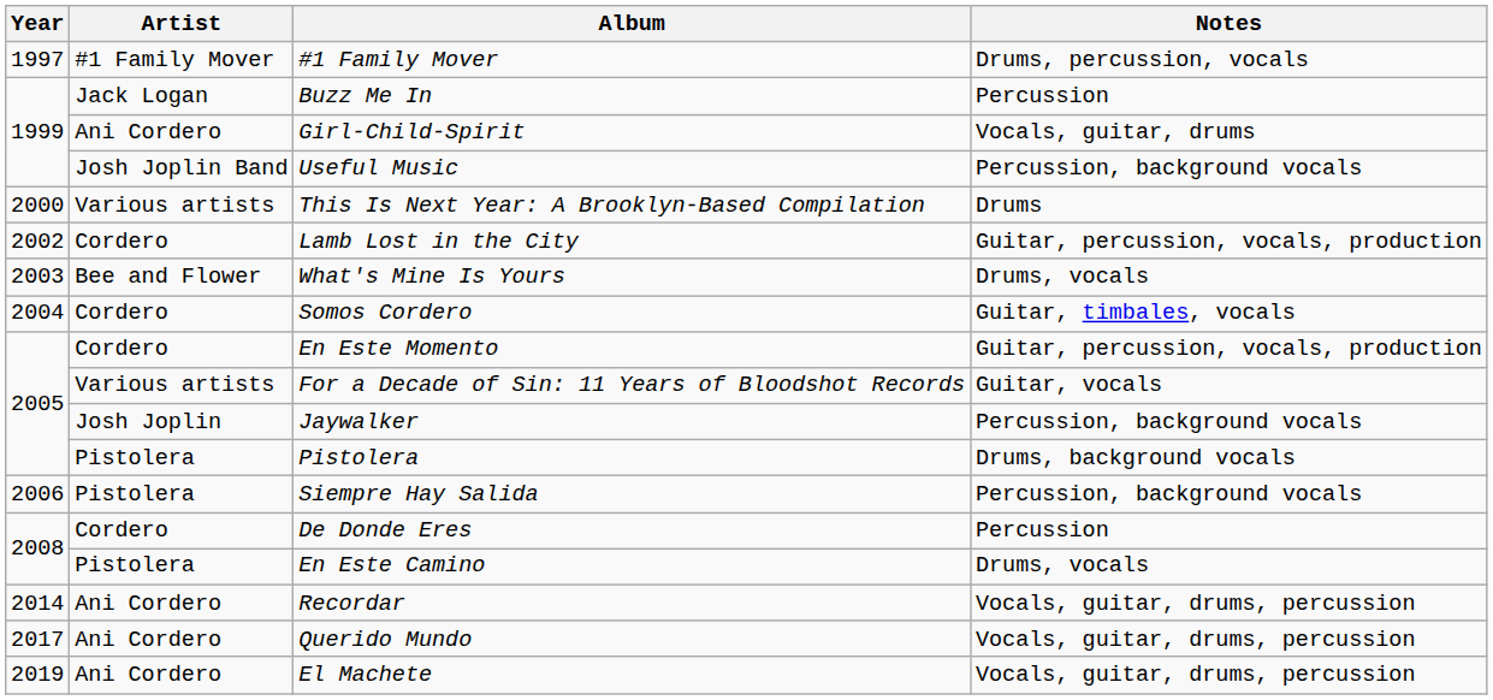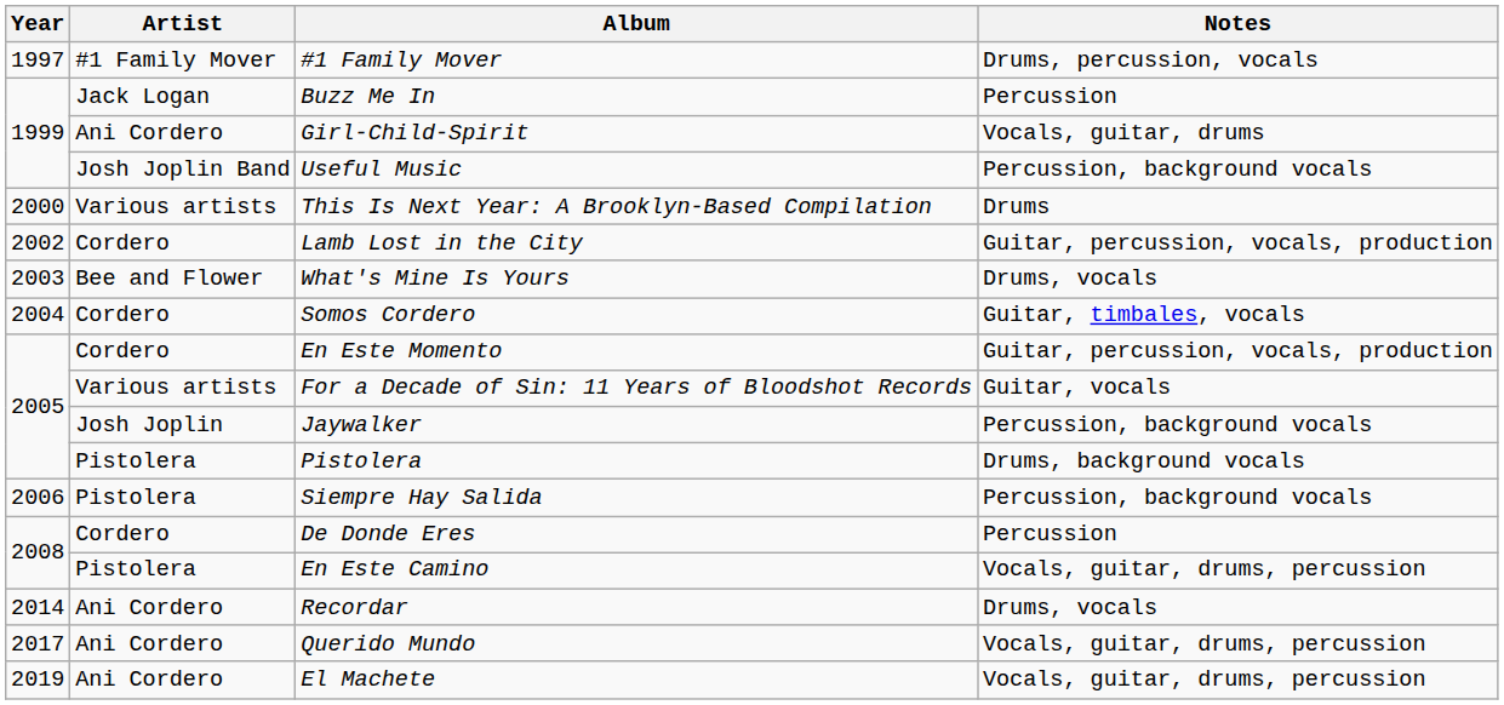 <table class="wikitable sortable">
 <tr>
 <th>Year</th>
 <th>Artist</th>
 <th>Album</th>
 <th class="unsortable">Notes</th>
 </tr>
 <tr>
 <td>1997</td>
 <td>#1 Family Mover</td>
 <td><em>#1 Family Mover</em></td>
 <td>Drums, percussion, vocals</td>
 </tr>
 <tr>
 <td rowspan=3>1999</td>
 <td>Jack Logan</td>
 <td><em>Buzz Me In</em></td>
 <td>Percussion</td>
 </tr>
 <tr>
 <td>Ani Cordero</td>
 <td><em>Girl-Child-Spirit</em></td>
 <td>Vocals, guitar, drums</td>
 </tr>
 <tr>
 <td>Josh Joplin Band</td>
 <td><em>Useful Music</em></td>
 <td>Percussion, background vocals</td>
 </tr>
 <tr>
 <td>2000</td>
 <td>Various artists</td>
 <td><em>This Is Next Year: A Brooklyn-Based Compilation</em></td>
 <td>Drums</td>
 </tr>
 <tr>
 <td>2002</td>
 <td>Cordero</td>
 <td><em>Lamb Lost in the City</em></td>
 <td>Guitar, percussion, vocals, production</td>
 </tr>
 <tr>
 <td>2003</td>
 <td>Bee and Flower</td>
 <td><em>What's Mine Is Yours</em></td>
 <td>Drums, vocals</td>
 </tr>
 <tr>
 <td>2004</td>
 <td>Cordero</td>
 <td><em>Somos Cordero</em></td>
 <td>Guitar, <a href='#'>timbales</a>, vocals</td>
 </tr>
 <tr>
 <td rowspan=4>2005</td>
 <td>Cordero</td>
 <td><em>En Este Momento</em></td>
 <td>Guitar, percussion, vocals, production</td>
 </tr>
 <tr>
 <td>Various artists</td>
 <td><em>For a Decade of Sin: 11 Years of Bloodshot Records</em></td>
 <td>Guitar, vocals</td>
 </tr>
 <tr>
 <td>Josh Joplin</td>
 <td><em>Jaywalker</em></td>
 <td>Percussion, background vocals</td>
 </tr>
 <tr>
 <td>Pistolera</td>
 <td><em>Pistolera</em></td>
 <td>Drums, background vocals</td>
 </tr>
 <tr>
 <td>2006</td>
 <td>Pistolera</td>
 <td><em>Siempre Hay Salida</em></td>
 <td>Percussion, background vocals</td>
 </tr>
 <tr>
 <td rowspan=2>2008</td>
 <td>Cordero</td>
 <td><em>De Donde Eres</em></td>
 <td>Percussion</td>
 </tr>
 <tr>
 <td>Pistolera</td>
 <td><em>En Este Camino</em></td>
-<td>Drums, vocals</td>
+<td>Vocals, guitar, drums, percussion</td>
 </tr>
 <tr>
 <td>2014</td>
 <td>Ani Cordero</td>
 <td><em>Recordar</em></td>
-<td>Vocals, guitar, drums, percussion</td>
+<td>Drums, vocals</td>
 </tr>
 <tr>
 <td>2017</td>
 <td>Ani Cordero</td>
 <td><em>Querido Mundo</em></td>
 <td>Vocals, guitar, drums, percussion</td>
 </tr>
 <tr>
 <td>2019</td>
 <td>Ani Cordero</td>
 <td><em>El Machete</em></td>
 <td>Vocals, guitar, drums, percussion</td>
 </tr>
 </table>
